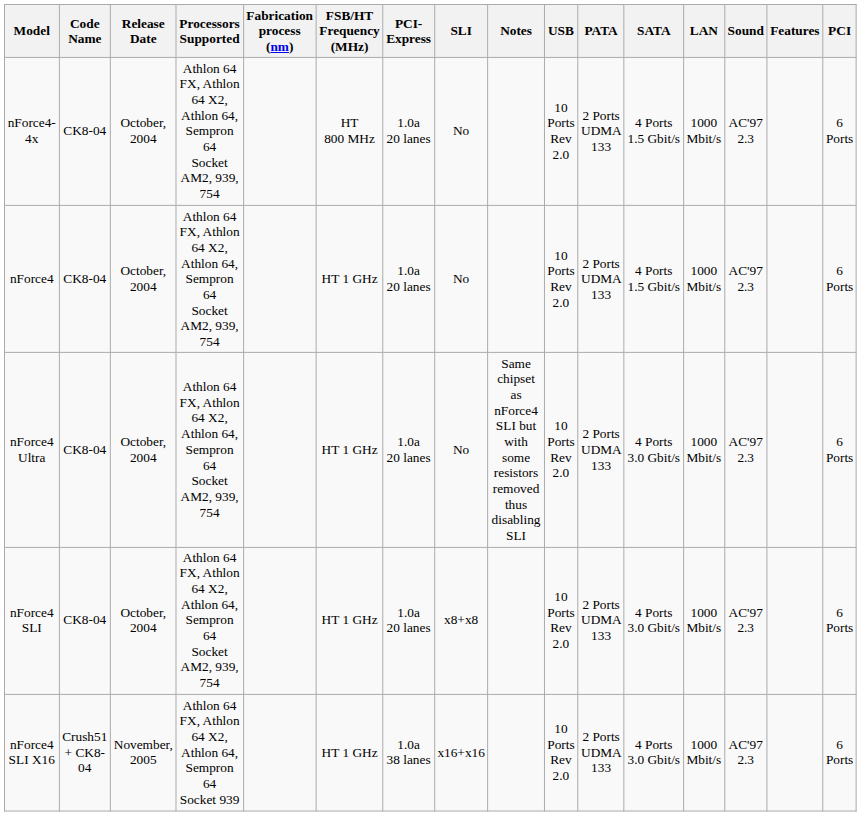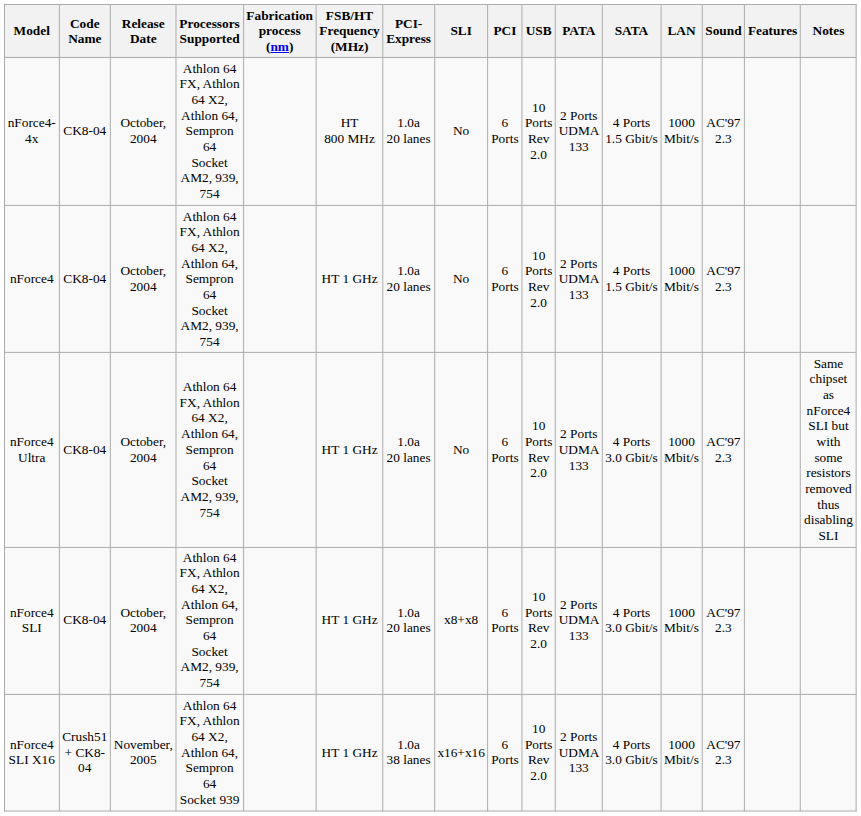 <table class="wikitable" style="font-size: 85%; text-align: center; width: auto;">
 <tr>
 <th>Model</th>
 <th>Code Name</th>
 <th>Release Date</th>
 <th>Processors Supported</th>
 <th>Fabrication<br>process (<a href='#'>nm</a>)</th>
 <th>FSB/HT<br>Frequency (MHz)</th>
 <th>PCI-Express</th>
 <th>SLI</th>
-<th>Notes</th>
+<th>PCI</th>
 <th>USB</th>
 <th>PATA</th>
 <th>SATA</th>
 <th>LAN</th>
 <th>Sound</th>
 <th>Features</th>
-<th>PCI</th>
+<th>Notes</th>
 </tr>
 <tr>
 <td>nForce4-4x</td>
 <td>CK8-04</td>
 <td>October, 2004</td>
 <td>Athlon 64 FX, Athlon 64 X2, Athlon 64, Sempron 64<br>Socket AM2, 939, 754</td>
 <td></td>
 <td>HT 800 MHz</td>
 <td>1.0a<br>20 lanes</td>
 <td>No</td>
-<td></td>
+<td>6 Ports</td>
 <td>10 Ports Rev 2.0</td>
 <td>2 Ports UDMA 133</td>
 <td>4 Ports 1.5 Gbit/s</td>
 <td>1000 Mbit/s</td>
 <td>AC'97 2.3</td>
 <td></td>
-<td>6 Ports</td>
+<td></td>
 </tr>
 <tr>
 <td>nForce4</td>
 <td>CK8-04</td>
 <td>October, 2004</td>
 <td>Athlon 64 FX, Athlon 64 X2, Athlon 64, Sempron 64<br>Socket AM2, 939, 754</td>
 <td></td>
 <td>HT 1 GHz</td>
 <td>1.0a<br>20 lanes</td>
 <td>No</td>
-<td></td>
+<td>6 Ports</td>
 <td>10 Ports Rev 2.0</td>
 <td>2 Ports UDMA 133</td>
 <td>4 Ports 1.5 Gbit/s</td>
 <td>1000 Mbit/s</td>
 <td>AC'97 2.3</td>
 <td></td>
-<td>6 Ports</td>
+<td></td>
 </tr>
 <tr>
 <td>nForce4 Ultra</td>
 <td>CK8-04</td>
 <td>October, 2004</td>
 <td>Athlon 64 FX, Athlon 64 X2, Athlon 64, Sempron 64<br>Socket AM2, 939, 754</td>
 <td></td>
 <td>HT 1 GHz</td>
 <td>1.0a<br>20 lanes</td>
 <td>No</td>
-<td>Same chipset as nForce4 SLI but with some resistors removed thus disabling SLI</td>
+<td>6 Ports</td>
 <td>10 Ports Rev 2.0</td>
 <td>2 Ports UDMA 133</td>
 <td>4 Ports 3.0 Gbit/s</td>
 <td>1000 Mbit/s</td>
 <td>AC'97 2.3</td>
 <td></td>
-<td>6 Ports</td>
+<td>Same chipset as nForce4 SLI but with some resistors removed thus disabling SLI</td>
 </tr>
 <tr>
 <td>nForce4 SLI</td>
 <td>CK8-04</td>
 <td>October, 2004</td>
 <td>Athlon 64 FX, Athlon 64 X2, Athlon 64, Sempron 64<br>Socket AM2, 939, 754</td>
 <td></td>
 <td>HT 1 GHz</td>
 <td>1.0a<br>20 lanes</td>
 <td>x8+x8</td>
-<td></td>
+<td>6 Ports</td>
 <td>10 Ports Rev 2.0</td>
 <td>2 Ports UDMA 133</td>
 <td>4 Ports 3.0 Gbit/s</td>
 <td>1000 Mbit/s</td>
 <td>AC'97 2.3</td>
 <td></td>
-<td>6 Ports</td>
+<td></td>
 </tr>
 <tr>
 <td>nForce4 SLI X16</td>
 <td>Crush51 + CK8-04</td>
 <td>November, 2005</td>
 <td>Athlon 64 FX, Athlon 64 X2, Athlon 64, Sempron 64<br>Socket 939</td>
 <td></td>
 <td>HT 1 GHz</td>
 <td>1.0a<br>38 lanes</td>
 <td>x16+x16</td>
-<td></td>
+<td>6 Ports</td>
 <td>10 Ports Rev 2.0</td>
 <td>2 Ports UDMA 133</td>
 <td>4 Ports 3.0 Gbit/s</td>
 <td>1000 Mbit/s</td>
 <td>AC'97 2.3</td>
 <td></td>
-<td>6 Ports</td>
+<td></td>
 </tr>
 </table>
